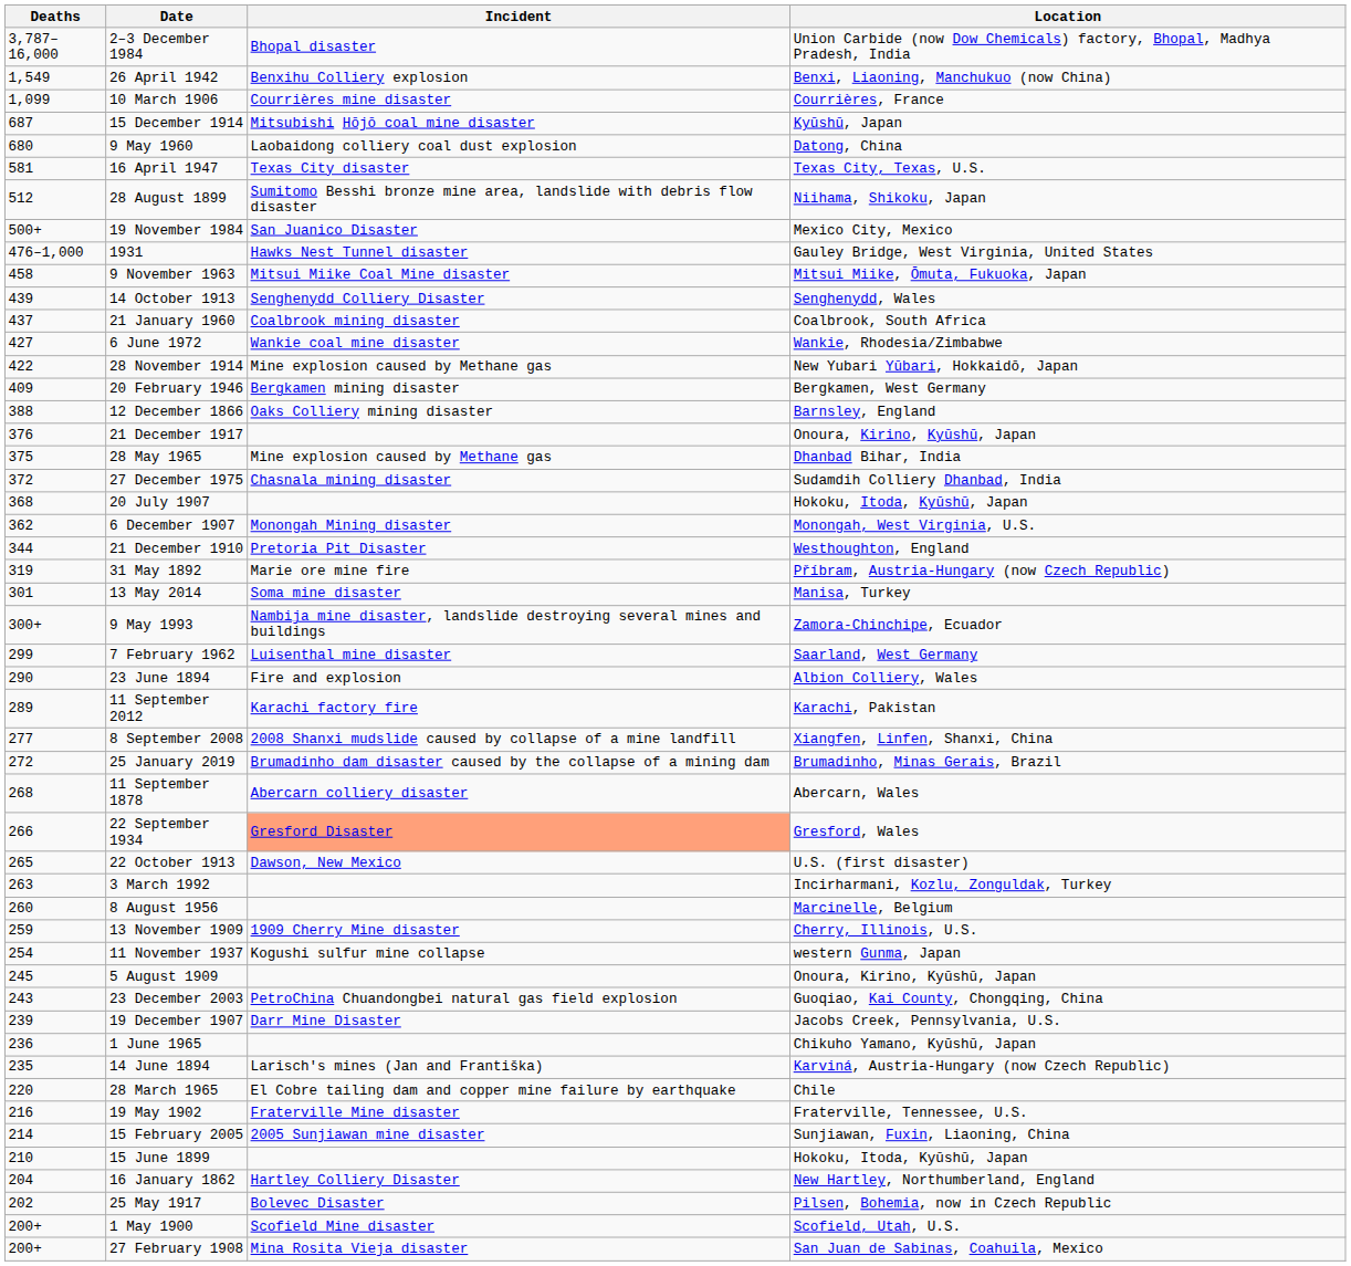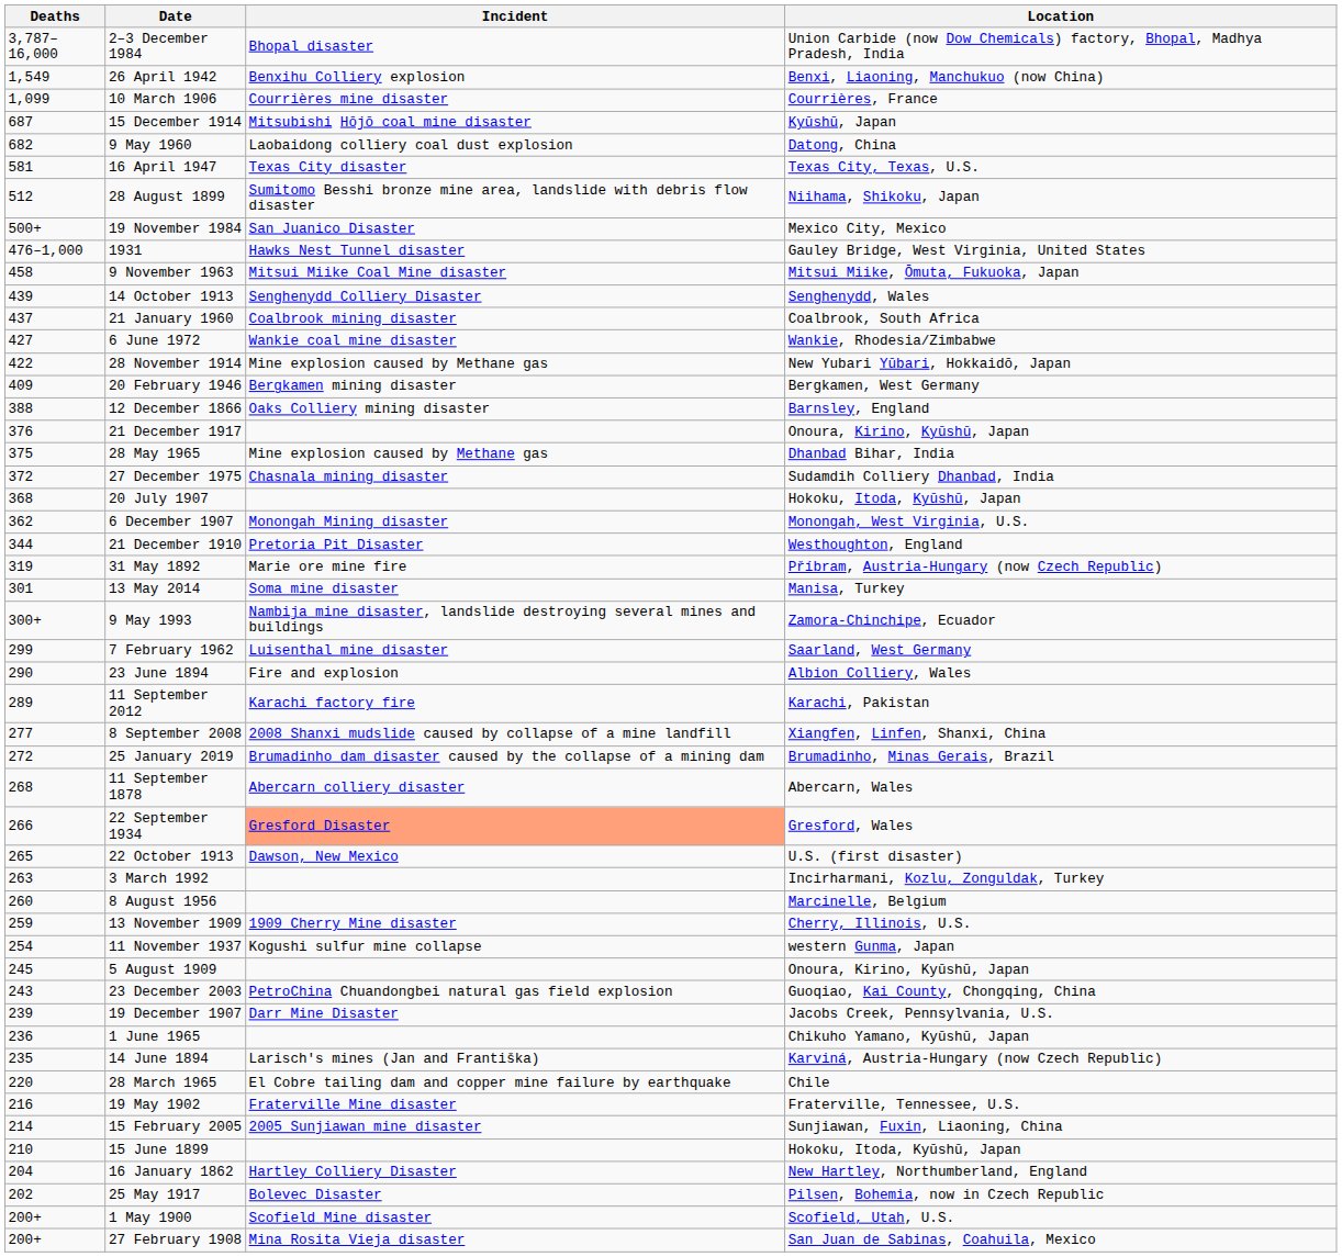 <table class="wikitable sortable">
 <tr>
 <th data-sort-type="number">Deaths</th>
 <th data-sort-type="date">Date</th>
 <th class="unsortable">Incident</th>
 <th data-sort-type="text">Location</th>
 </tr>
 <tr>
 <td>3,787–16,000</td>
 <td data-sort-value="2 December 1984">2–3 December 1984</td>
 <td><a href='#'>Bhopal disaster</a></td>
 <td data-sort-value="ASIN">Union Carbide (now <a href='#'>Dow Chemicals</a>) factory, <a href='#'>Bhopal</a>, Madhya Pradesh, India</td>
 </tr>
 <tr>
 <td>1,549</td>
 <td>26 April 1942</td>
 <td><a href='#'>Benxihu Colliery</a> explosion</td>
 <td data-sort-value="ASCN"><a href='#'>Benxi</a>, <a href='#'>Liaoning</a>, <a href='#'>Manchukuo</a> (now China)</td>
 </tr>
 <tr>
 <td>1,099</td>
 <td>10 March 1906</td>
 <td><a href='#'>Courrières mine disaster</a></td>
 <td data-sort-value="EUFR"><a href='#'>Courrières</a>, France</td>
 </tr>
 <tr>
 <td>687</td>
 <td>15 December 1914</td>
 <td><a href='#'>Mitsubishi</a> <a href='#'>Hōjō coal mine disaster</a></td>
 <td data-sort-value="ASJP"><a href='#'>Kyūshū</a>, Japan</td>
 </tr>
 <tr>
-<td>680</td>
+<td>682</td>
 <td>9 May 1960</td>
 <td>Laobaidong colliery coal dust explosion</td>
 <td data-sort-value="ASCN"><a href='#'>Datong</a>, China</td>
 </tr>
 <tr>
 <td>581</td>
 <td data-sort-value="16 April 1947">16 April 1947</td>
 <td><a href='#'>Texas City disaster</a></td>
 <td data-sort-value="NAUSTX"><a href='#'>Texas City, Texas</a>, U.S.</td>
 </tr>
 <tr>
 <td>512</td>
 <td data-sort-value="1 January 1899">28 August 1899</td>
 <td><a href='#'>Sumitomo</a> Besshi bronze mine area, landslide with debris flow disaster</td>
 <td data-sort-value="ASJP"><a href='#'>Niihama</a>, <a href='#'>Shikoku</a>, Japan</td>
 </tr>
 <tr>
 <td data-sort-value="500">500+</td>
 <td>19 November 1984</td>
 <td><a href='#'>San Juanico Disaster</a></td>
 <td data-sort-value="NAMX">Mexico City, Mexico</td>
 </tr>
 <tr>
 <td>476–1,000</td>
 <td data-sort-value="1 January 1931">1931</td>
 <td><a href='#'>Hawks Nest Tunnel disaster</a></td>
 <td data-sort-value="NAUSWV">Gauley Bridge, West Virginia, United States</td>
 </tr>
 <tr>
 <td>458</td>
 <td>9 November 1963</td>
 <td><a href='#'>Mitsui Miike Coal Mine disaster</a></td>
 <td data-sort-value="ASJP"><a href='#'>Mitsui Miike</a>, <a href='#'>Ōmuta, Fukuoka</a>, Japan</td>
 </tr>
 <tr>
 <td>439</td>
 <td>14 October 1913</td>
 <td><a href='#'>Senghenydd Colliery Disaster</a></td>
 <td data-sort-value="EUGB"><a href='#'>Senghenydd</a>, Wales</td>
 </tr>
 <tr>
 <td>437</td>
 <td data-sort-value="1 January 1960">21 January 1960</td>
 <td><a href='#'>Coalbrook mining disaster</a></td>
 <td data-sort-value="AFZA">Coalbrook, South Africa</td>
 </tr>
 <tr>
 <td>427</td>
 <td>6 June 1972</td>
 <td><a href='#'>Wankie coal mine disaster</a></td>
 <td data-sort-value="AFZW"><a href='#'>Wankie</a>, Rhodesia/Zimbabwe</td>
 </tr>
 <tr>
 <td>422</td>
 <td>28 November 1914</td>
 <td>Mine explosion caused by Methane gas</td>
 <td data-sort-value="ASJP">New Yubari <a href='#'>Yūbari</a>, Hokkaidō, Japan</td>
 </tr>
 <tr>
 <td>409</td>
 <td data-sort-value="20 February 1946">20 February 1946</td>
 <td><a href='#'>Bergkamen</a> mining disaster</td>
 <td data-sort-value="EUDEBergkamen">Bergkamen, West Germany</td>
 </tr>
 <tr>
 <td>388</td>
 <td>12 December 1866</td>
 <td><a href='#'>Oaks Colliery</a> mining disaster</td>
 <td data-sort-value="EUGBEN"><a href='#'>Barnsley</a>, England</td>
 </tr>
 <tr>
 <td>376</td>
 <td>21 December 1917</td>
 <td></td>
 <td data-sort-value="ASJP">Onoura, <a href='#'>Kirino</a>, <a href='#'>Kyūshū</a>, Japan</td>
 </tr>
 <tr>
 <td>375</td>
 <td data-sort-value="28 May 1965">28 May 1965</td>
 <td>Mine explosion caused by <a href='#'>Methane</a> gas</td>
 <td data-sort-value="ASINBI"><a href='#'>Dhanbad</a> Bihar, India</td>
 </tr>
 <tr>
 <td>372</td>
 <td>27 December 1975</td>
 <td><a href='#'>Chasnala mining disaster</a></td>
 <td data-sort-value="ASIN">Sudamdih Colliery <a href='#'>Dhanbad</a>, India</td>
 </tr>
 <tr>
 <td>368</td>
 <td>20 July 1907</td>
 <td></td>
 <td data-sort-value="ASJP">Hokoku, <a href='#'>Itoda</a>, <a href='#'>Kyūshū</a>, Japan</td>
 </tr>
 <tr>
 <td>362</td>
 <td>6 December 1907</td>
 <td><a href='#'>Monongah Mining disaster</a></td>
 <td data-sort-value="NAUS"><a href='#'>Monongah, West Virginia</a>, U.S.</td>
 </tr>
 <tr>
 <td>344</td>
 <td>21 December 1910</td>
 <td><a href='#'>Pretoria Pit Disaster</a></td>
 <td data-sort-value="EUGB"><a href='#'>Westhoughton</a>, England</td>
 </tr>
 <tr>
 <td>319</td>
 <td>31 May 1892</td>
 <td>Marie ore mine fire</td>
 <td data-sort-value="EUCZPribram"><a href='#'>Příbram</a>, <a href='#'>Austria-Hungary</a> (now <a href='#'>Czech Republic</a>)</td>
 </tr>
 <tr>
 <td>301</td>
 <td>13 May 2014</td>
 <td><a href='#'>Soma mine disaster</a></td>
 <td data-sort-value="ASTR"><a href='#'>Manisa</a>, Turkey</td>
 </tr>
 <tr>
 <td data-sort-value="300">300+</td>
 <td>9 May 1993</td>
 <td><a href='#'>Nambija mine disaster</a>, landslide destroying several mines and buildings</td>
 <td data-sort-value="SAEC"><a href='#'>Zamora-Chinchipe</a>, Ecuador</td>
 </tr>
 <tr>
 <td>299</td>
 <td data-sort-value="7 February 1962">7 February 1962</td>
 <td><a href='#'>Luisenthal mine disaster</a></td>
 <td data-sort-value="EUDE"><a href='#'>Saarland</a>, <a href='#'>West Germany</a></td>
 </tr>
 <tr>
 <td>290</td>
 <td>23 June 1894</td>
 <td>Fire and explosion</td>
 <td data-sort-value="EUGB"><a href='#'>Albion Colliery</a>, Wales</td>
 </tr>
 <tr>
 <td>289</td>
 <td>11 September 2012</td>
 <td><a href='#'>Karachi factory fire</a></td>
 <td data-sort-value="ASPK"><a href='#'>Karachi</a>, Pakistan</td>
 </tr>
 <tr>
 <td>277</td>
 <td>8 September 2008</td>
 <td><a href='#'>2008 Shanxi mudslide</a> caused by collapse of a mine landfill</td>
 <td data-sort-value="ASCN"><a href='#'>Xiangfen</a>, <a href='#'>Linfen</a>, Shanxi, China</td>
 </tr>
 <tr>
 <td>272</td>
 <td>25 January 2019</td>
 <td><a href='#'>Brumadinho dam disaster</a> caused by the collapse of a mining dam</td>
 <td data-sort-value="SABR"><a href='#'>Brumadinho</a>, <a href='#'>Minas Gerais</a>, Brazil</td>
 </tr>
 <tr>
 <td>268</td>
 <td>11 September 1878</td>
 <td><a href='#'>Abercarn colliery disaster</a></td>
 <td data-sort-value="EUGBWA">Abercarn, Wales</td>
 </tr>
 <tr>
 <td>266</td>
 <td>22 September 1934</td>
 <td style="background: lightsalmon;"><a href='#'>Gresford Disaster</a></td>
 <td data-sort-value="EUGB"><a href='#'>Gresford</a>, Wales</td>
 </tr>
 <tr>
 <td>265</td>
 <td>22 October 1913</td>
 <td><a href='#'>Dawson, New Mexico</a></td>
 <td data-sort-value="NAUS">U.S. (first disaster)</td>
 </tr>
 <tr>
 <td>263</td>
 <td>3 March 1992</td>
 <td></td>
 <td data-sort-value="ASTR">Incirharmani, <a href='#'>Kozlu, Zonguldak</a>, Turkey</td>
 </tr>
 <tr>
 <td>260</td>
 <td>8 August 1956</td>
 <td></td>
 <td data-sort-value="EUBE"><a href='#'>Marcinelle</a>, Belgium</td>
 </tr>
 <tr>
 <td>259</td>
 <td>13 November 1909</td>
 <td><a href='#'>1909 Cherry Mine disaster</a></td>
 <td data-sort-value="NAUS"><a href='#'>Cherry, Illinois</a>, U.S.</td>
 </tr>
 <tr>
 <td>254</td>
 <td data-sort-value="1 January 1937">11 November 1937</td>
 <td>Kogushi sulfur mine collapse</td>
 <td data-sort-value="ASJP">western <a href='#'>Gunma</a>, Japan</td>
 </tr>
 <tr>
 <td>245</td>
 <td>5 August 1909</td>
 <td></td>
 <td data-sort-value="ASJP">Onoura, Kirino, Kyūshū, Japan</td>
 </tr>
 <tr>
 <td>243</td>
 <td data-sort-value="1 January 2003">23 December 2003</td>
 <td><a href='#'>PetroChina</a> Chuandongbei natural gas field explosion</td>
 <td data-sort-value="ASCN">Guoqiao, <a href='#'>Kai County</a>, Chongqing, China</td>
 </tr>
 <tr>
 <td>239</td>
 <td>19 December 1907</td>
 <td><a href='#'>Darr Mine Disaster</a></td>
 <td data-sort-value="NAUSPA">Jacobs Creek, Pennsylvania, U.S.</td>
 </tr>
 <tr>
 <td>236</td>
 <td>1 June 1965</td>
 <td></td>
 <td data-sort-value="ASJP">Chikuho Yamano, Kyūshū, Japan</td>
 </tr>
 <tr>
 <td>235</td>
 <td>14 June 1894</td>
 <td>Larisch's mines (Jan and Františka)</td>
 <td data-sort-value="EUCZKarvina"><a href='#'>Karviná</a>, Austria-Hungary (now Czech Republic)</td>
 </tr>
 <tr>
 <td>220</td>
 <td>28 March 1965</td>
 <td>El Cobre tailing dam and copper mine failure by earthquake</td>
 <td data-sort-value="SACL">Chile</td>
 </tr>
 <tr>
 <td>216</td>
 <td>19 May 1902</td>
 <td><a href='#'>Fraterville Mine disaster</a></td>
 <td data-sort-value="NAUSTN">Fraterville, Tennessee, U.S.</td>
 </tr>
 <tr>
 <td>214</td>
 <td>15 February 2005</td>
 <td><a href='#'>2005 Sunjiawan mine disaster</a></td>
 <td data-sort-value="ASCN">Sunjiawan, <a href='#'>Fuxin</a>, Liaoning, China</td>
 </tr>
 <tr>
 <td>210</td>
 <td>15 June 1899</td>
 <td></td>
 <td data-sort-value="ASJPHokoku">Hokoku, Itoda, Kyūshū, Japan</td>
 </tr>
 <tr>
 <td>204</td>
 <td>16 January 1862</td>
 <td><a href='#'>Hartley Colliery Disaster</a></td>
 <td data-sort-value="EUGBEN"><a href='#'>New Hartley</a>, Northumberland, England</td>
 </tr>
 <tr>
 <td>202</td>
 <td>25 May 1917</td>
 <td><a href='#'>Bolevec Disaster</a></td>
 <td data-sort-value="EUCZPilsen"><a href='#'>Pilsen</a>, <a href='#'>Bohemia</a>, now in Czech Republic</td>
 </tr>
 <tr>
 <td data-sort-value="200">200+</td>
 <td>1 May 1900</td>
 <td><a href='#'>Scofield Mine disaster</a></td>
 <td data-sort-value="NAUSUT"><a href='#'>Scofield, Utah</a>, U.S.</td>
 </tr>
 <tr>
 <td data-sort-value="200">200+</td>
 <td>27 February 1908</td>
 <td><a href='#'>Mina Rosita Vieja disaster</a></td>
 <td data-sort-value="NAMXCO"><a href='#'>San Juan de Sabinas</a>, <a href='#'>Coahuila</a>, Mexico</td>
 </tr>
 </table>
